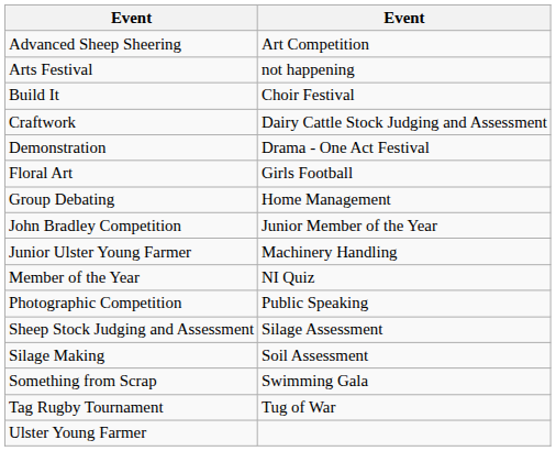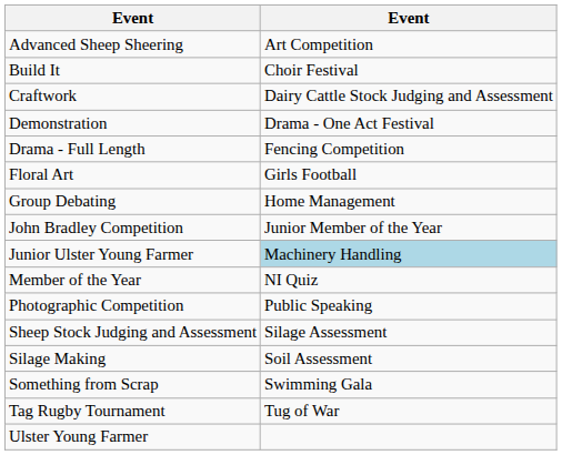 <table class="wikitable">
 <tr>
 <th>Event</th>
 <th>Event</th>
 </tr>
 <tr>
 <td>Advanced Sheep Sheering</td>
 <td>Art Competition</td>
-</tr>
-<tr>
-<td>Arts Festival</td>
-<td>not happening</td>
 </tr>
 <tr>
 <td>Build It</td>
 <td>Choir Festival</td>
 </tr>
 <tr>
 <td>Craftwork</td>
 <td>Dairy Cattle Stock Judging and Assessment</td>
 </tr>
 <tr>
 <td>Demonstration</td>
 <td>Drama - One Act Festival</td>
+</tr>
+<tr>
+<td>Drama - Full Length</td>
+<td>Fencing Competition</td>
 </tr>
 <tr>
 <td>Floral Art</td>
 <td>Girls Football</td>
 </tr>
 <tr>
 <td>Group Debating</td>
 <td>Home Management</td>
 </tr>
 <tr>
 <td>John Bradley Competition</td>
 <td>Junior Member of the Year</td>
 </tr>
 <tr>
 <td>Junior Ulster Young Farmer</td>
-<td>Machinery Handling</td>
+<td style="background: lightblue;">Machinery Handling</td>
 </tr>
 <tr>
 <td>Member of the Year</td>
 <td>NI Quiz</td>
 </tr>
 <tr>
 <td>Photographic Competition</td>
 <td>Public Speaking</td>
 </tr>
 <tr>
 <td>Sheep Stock Judging and Assessment</td>
 <td>Silage Assessment</td>
 </tr>
 <tr>
 <td>Silage Making</td>
 <td>Soil Assessment</td>
 </tr>
 <tr>
 <td>Something from Scrap</td>
 <td>Swimming Gala</td>
 </tr>
 <tr>
 <td>Tag Rugby Tournament</td>
 <td>Tug of War</td>
 </tr>
 <tr>
 <td>Ulster Young Farmer</td>
 <td></td>
 </tr>
 </table>
